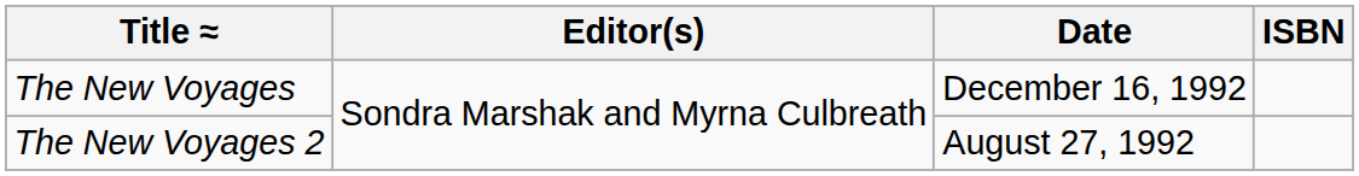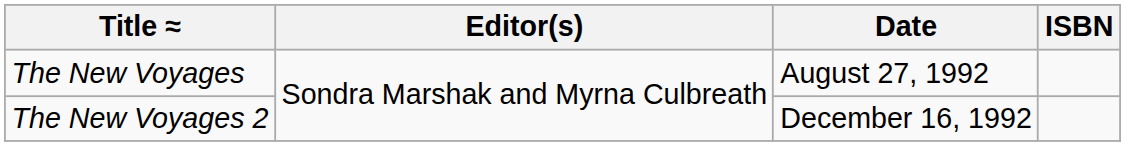 <table class="wikitable">
 <tr>
 <th>Title ≈</th>
 <th>Editor(s)</th>
 <th>Date</th>
 <th>ISBN</th>
 </tr>
 <tr>
 <td><em>The New Voyages</em></td>
 <td rowspan="2">Sondra Marshak and Myrna Culbreath</td>
-<td>December 16, 1992</td>
+<td>August 27, 1992</td>
 <td></td>
 </tr>
 <tr>
 <td><em>The New Voyages 2</em></td>
-<td>August 27, 1992</td>
+<td>December 16, 1992</td>
 <td></td>
 </tr>
 </table>
